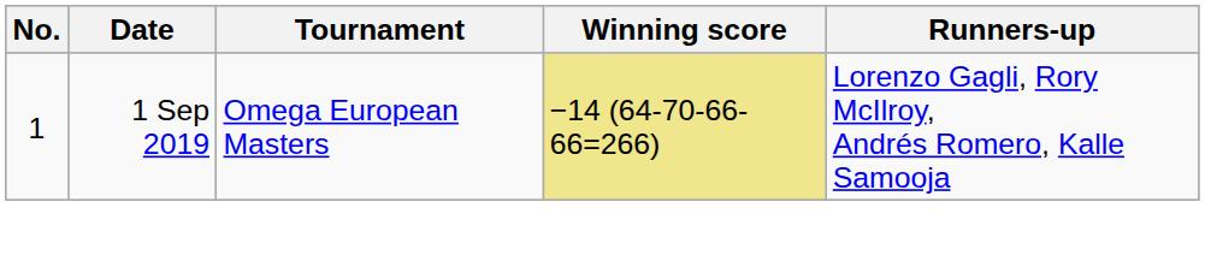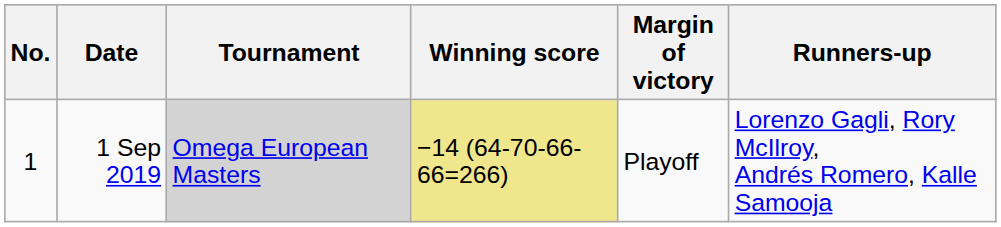 <table class="wikitable" style="font-size:95%;">
 <tr>
 <th>No.</th>
 <th>Date</th>
 <th>Tournament</th>
 <th>Winning score</th>
+<th>Margin of<br>victory</th>
 <th>Runners-up</th>
 </tr>
 <tr>
 <td align=center>1</td>
 <td align=right>1 Sep <a href='#'>2019</a></td>
-<td><a href='#'>Omega European Masters</a></td>
+<td style="background: lightgrey;"><a href='#'>Omega European Masters</a></td>
 <td style="background: khaki;">−14 (64-70-66-66=266)</td>
+<td>Playoff</td>
 <td> <a href='#'>Lorenzo Gagli</a>,  <a href='#'>Rory McIlroy</a>,<br> <a href='#'>Andrés Romero</a>,  <a href='#'>Kalle Samooja</a></td>
 </tr>
 </table>
